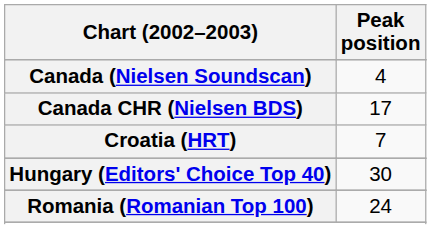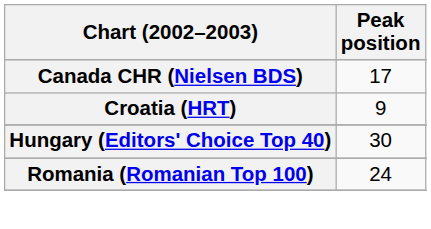 <table class="wikitable sortable plainrowheaders" style="text-align:center">
 <tr>
 <th style="text-align:center;">Chart (2002–2003)</th>
 <th style="text-align:center;">Peak<br>position</th>
 </tr>
 <tr>
 </tr>
 <tr>
 </tr>
 <tr>
 </tr>
 <tr>
 </tr>
 <tr>
 </tr>
 <tr>
-<th scope=row>Canada (<a href='#'>Nielsen Soundscan</a>)</th>
-<td>4</td>
-</tr>
-<tr>
 <th scope="row">Canada CHR (<a href='#'>Nielsen BDS</a>)</th>
 <td style="text-align:center">17</td>
 </tr>
 <tr>
 <th scope=row>Croatia (<a href='#'>HRT</a>)</th>
-<td>7</td>
+<td>9</td>
 </tr>
 <tr>
 </tr>
 <tr>
 </tr>
 <tr>
 </tr>
 <tr>
 </tr>
 <tr>
 <th scope="row">Hungary (<a href='#'>Editors' Choice Top 40</a>)</th>
 <td>30</td>
 </tr>
 <tr>
 </tr>
 <tr>
 </tr>
 <tr>
 </tr>
 <tr>
 </tr>
 <tr>
 </tr>
 <tr>
 </tr>
 <tr>
 <th scope="row">Romania (<a href='#'>Romanian Top 100</a>)</th>
 <td align="center">24</td>
 </tr>
 <tr>
 </tr>
 <tr>
 </tr>
 <tr>
 </tr>
 <tr>
 </tr>
 <tr>
 </tr>
 <tr>
 </tr>
 <tr>
 </tr>
 <tr>
 </tr>
 <tr>
 </tr>
 </table>
